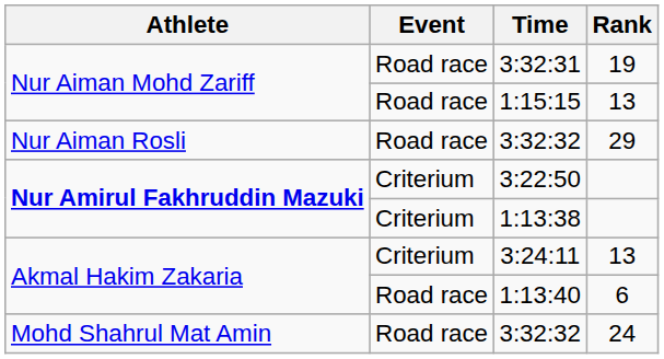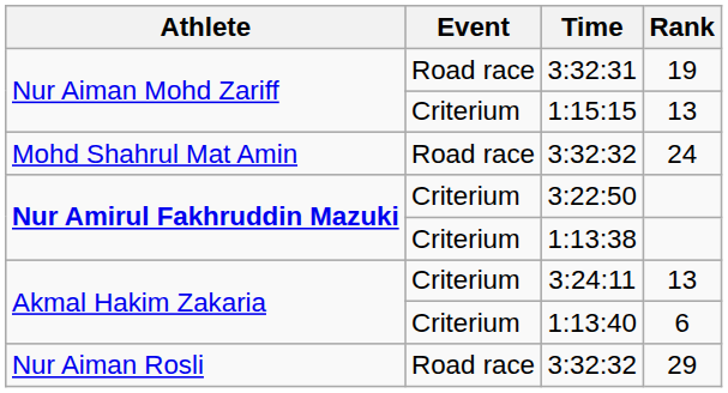 <table class=wikitable style="font-size:90%; text-align:center">
 <tr>
 <th>Athlete</th>
 <th>Event</th>
 <th>Time</th>
 <th>Rank</th>
 </tr>
 <tr>
 <td rowspan=2 align=left><a href='#'>Nur Aiman Mohd Zariff</a></td>
 <td align=left>Road race</td>
 <td>3:32:31</td>
 <td>19</td>
 </tr>
 <tr>
-<td align=left>Road race</td>
+<td align=left>Criterium</td>
 <td>1:15:15</td>
 <td>13</td>
 </tr>
 <tr>
-<td align=left><a href='#'>Nur Aiman Rosli</a></td>
+<td align=left><a href='#'>Mohd Shahrul Mat Amin</a></td>
 <td align=left>Road race</td>
 <td>3:32:32</td>
-<td>29</td>
+<td>24</td>
 </tr>
 <tr>
 <td rowspan=2 align=left><strong><a href='#'>Nur Amirul Fakhruddin Mazuki</a></strong></td>
 <td align=left>Criterium</td>
 <td>3:22:50</td>
 <td></td>
 </tr>
 <tr>
 <td align=left>Criterium</td>
 <td>1:13:38</td>
 <td></td>
 </tr>
 <tr>
 <td rowspan=2 align=left><a href='#'>Akmal Hakim Zakaria</a></td>
 <td align=left>Criterium</td>
 <td>3:24:11</td>
 <td>13</td>
 </tr>
 <tr>
-<td align=left>Road race</td>
+<td align=left>Criterium</td>
 <td>1:13:40</td>
 <td>6</td>
 </tr>
 <tr>
-<td align=left><a href='#'>Mohd Shahrul Mat Amin</a></td>
+<td align=left><a href='#'>Nur Aiman Rosli</a></td>
 <td align=left>Road race</td>
 <td>3:32:32</td>
-<td>24</td>
+<td>29</td>
 </tr>
 </table>
